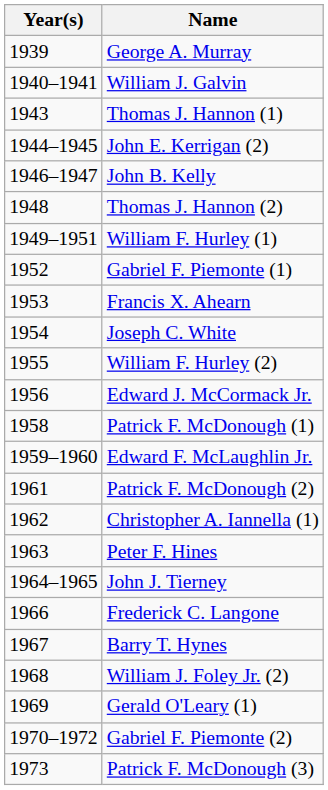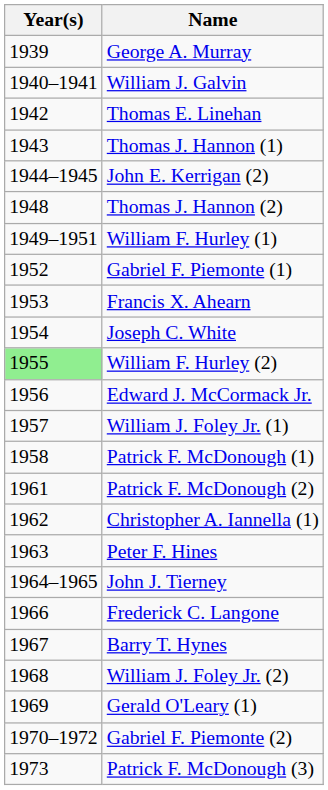 <table class="wikitable">
 <tr>
 <th>Year(s)</th>
 <th>Name</th>
 </tr>
 <tr>
 <td>1939</td>
 <td><a href='#'>George A. Murray</a></td>
 </tr>
 <tr>
 <td>1940–1941</td>
 <td><a href='#'>William J. Galvin</a></td>
 </tr>
 <tr>
+<td>1942</td>
+<td><a href='#'>Thomas E. Linehan</a></td>
+</tr>
+<tr>
 <td>1943</td>
 <td><a href='#'>Thomas J. Hannon</a> (1)</td>
 </tr>
 <tr>
 <td>1944–1945</td>
 <td><a href='#'>John E. Kerrigan</a> (2)</td>
-</tr>
-<tr>
-<td>1946–1947</td>
-<td><a href='#'>John B. Kelly</a></td>
 </tr>
 <tr>
 <td>1948</td>
 <td><a href='#'>Thomas J. Hannon</a> (2)</td>
 </tr>
 <tr>
 <td>1949–1951</td>
 <td><a href='#'>William F. Hurley</a> (1)</td>
 </tr>
 <tr>
 <td>1952</td>
 <td><a href='#'>Gabriel F. Piemonte</a> (1)</td>
 </tr>
 <tr>
 <td>1953</td>
 <td><a href='#'>Francis X. Ahearn</a></td>
 </tr>
 <tr>
 <td>1954</td>
 <td><a href='#'>Joseph C. White</a></td>
 </tr>
 <tr>
-<td>1955</td>
+<td style="background: lightgreen;">1955</td>
 <td><a href='#'>William F. Hurley</a> (2)</td>
 </tr>
 <tr>
 <td>1956</td>
 <td><a href='#'>Edward J. McCormack Jr.</a></td>
 </tr>
 <tr>
+<td>1957</td>
+<td><a href='#'>William J. Foley Jr.</a> (1)</td>
+</tr>
+<tr>
 <td>1958</td>
 <td><a href='#'>Patrick F. McDonough</a> (1)</td>
-</tr>
-<tr>
-<td>1959–1960</td>
-<td><a href='#'>Edward F. McLaughlin Jr.</a></td>
 </tr>
 <tr>
 <td>1961</td>
 <td><a href='#'>Patrick F. McDonough</a> (2)</td>
 </tr>
 <tr>
 <td>1962</td>
 <td><a href='#'>Christopher A. Iannella</a> (1)</td>
 </tr>
 <tr>
 <td>1963</td>
 <td><a href='#'>Peter F. Hines</a></td>
 </tr>
 <tr>
 <td>1964–1965</td>
 <td><a href='#'>John J. Tierney</a></td>
 </tr>
 <tr>
 <td>1966</td>
 <td><a href='#'>Frederick C. Langone</a></td>
 </tr>
 <tr>
 <td>1967</td>
 <td><a href='#'>Barry T. Hynes</a></td>
 </tr>
 <tr>
 <td>1968</td>
 <td><a href='#'>William J. Foley Jr.</a> (2)</td>
 </tr>
 <tr>
 <td>1969</td>
 <td><a href='#'>Gerald O'Leary</a> (1)</td>
 </tr>
 <tr>
 <td>1970–1972</td>
 <td><a href='#'>Gabriel F. Piemonte</a> (2)</td>
 </tr>
 <tr>
 <td>1973</td>
 <td><a href='#'>Patrick F. McDonough</a> (3)</td>
 </tr>
 </table>
